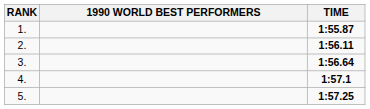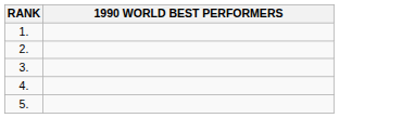 <table class="wikitable" style="border-collapse: collapse; font-size: 90%;">
 <tr>
 <th>RANK</th>
 <th align="center" style="width: 25em">1990 WORLD BEST PERFORMERS</th>
-<th align="center" style="width: 5em">TIME</th>
 </tr>
 <tr>
 <td align="center">1.</td>
 <td></td>
-<td align="center"><strong>1:55.87</strong></td>
 </tr>
 <tr>
 <td align="center">2.</td>
 <td></td>
-<td align="center"><strong>1:56.11</strong></td>
 </tr>
 <tr>
 <td align="center">3.</td>
 <td></td>
-<td align="center"><strong>1:56.64</strong></td>
 </tr>
 <tr>
 <td align="center">4.</td>
 <td></td>
-<td align="center"><strong>1:57.1</strong></td>
 </tr>
 <tr>
 <td align="center">5.</td>
 <td></td>
-<td align="center"><strong>1:57.25</strong></td>
 </tr>
 </table>
